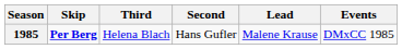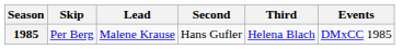 <table class="wikitable">
 <tr>
 <th scope="col">Season</th>
 <th scope="col">Skip</th>
+<th scope="col">Lead</th>
+<th scope="col">Second</th>
 <th scope="col">Third</th>
-<th scope="col">Second</th>
-<th scope="col">Lead</th>
 <th scope="col">Events</th>
 </tr>
 <tr>
 <th scope="row">1985</th>
-<td><strong><a href='#'>Per Berg</a></strong></td>
+<td><a href='#'>Per Berg</a></td>
+<td><a href='#'>Malene Krause</a></td>
+<td>Hans Gufler</td>
 <td><a href='#'>Helena Blach</a></td>
-<td>Hans Gufler</td>
-<td><a href='#'>Malene Krause</a></td>
 <td><a href='#'>DMxCC</a> 1985 </td>
 </tr>
 </table>
